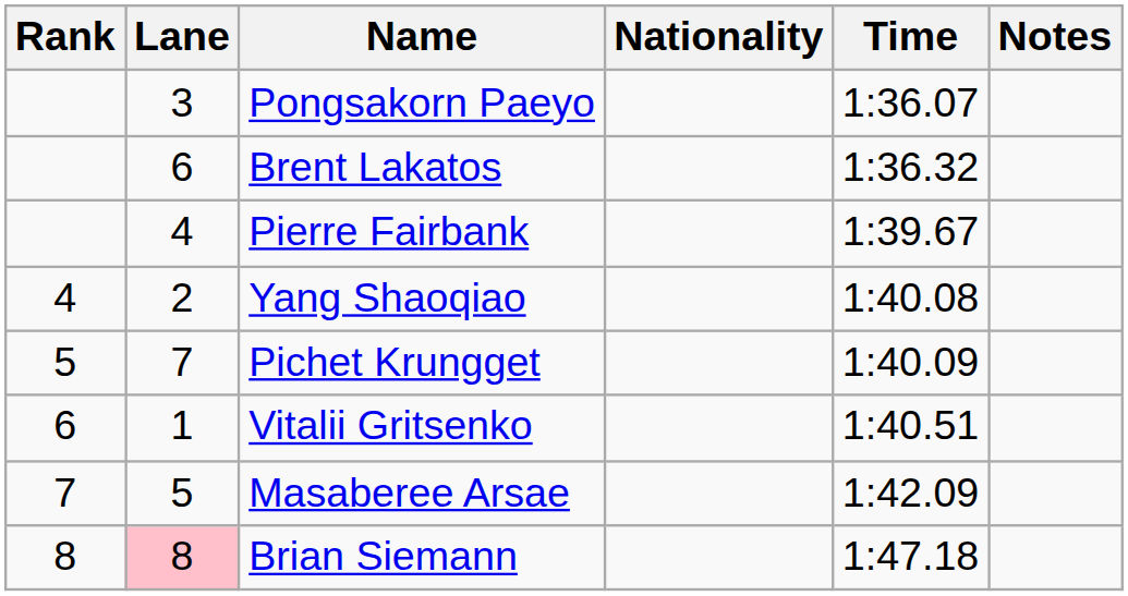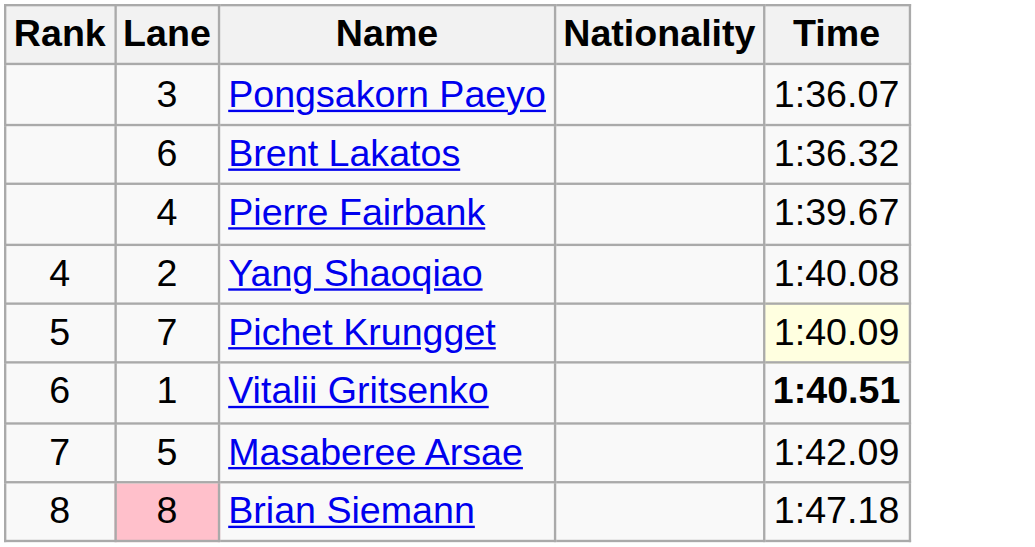 <table class="wikitable sortable" style="text-align:center">
 <tr>
 <th>Rank</th>
 <th>Lane</th>
 <th>Name</th>
 <th>Nationality</th>
 <th>Time</th>
-<th>Notes</th>
 </tr>
 <tr>
 <td></td>
 <td>3</td>
 <td align="left"><a href='#'>Pongsakorn Paeyo</a></td>
 <td align="left"></td>
 <td>1:36.07</td>
-<td></td>
 </tr>
 <tr>
 <td></td>
 <td>6</td>
 <td align="left"><a href='#'>Brent Lakatos</a></td>
 <td align="left"></td>
 <td>1:36.32</td>
-<td></td>
 </tr>
 <tr>
 <td></td>
 <td>4</td>
 <td align="left"><a href='#'>Pierre Fairbank</a></td>
 <td align="left"></td>
 <td>1:39.67</td>
-<td></td>
 </tr>
 <tr>
 <td>4</td>
 <td>2</td>
 <td align="left"><a href='#'>Yang Shaoqiao</a></td>
 <td align="left"></td>
 <td>1:40.08</td>
-<td></td>
 </tr>
 <tr>
 <td>5</td>
 <td>7</td>
 <td align="left"><a href='#'>Pichet Krungget</a></td>
 <td align="left"></td>
-<td>1:40.09</td>
-<td></td>
+<td style="background: lightyellow;">1:40.09</td>
 </tr>
 <tr>
 <td>6</td>
 <td>1</td>
 <td align="left"><a href='#'>Vitalii Gritsenko</a></td>
 <td align="left"></td>
-<td>1:40.51</td>
-<td></td>
+<td><strong>1:40.51</strong></td>
 </tr>
 <tr>
 <td>7</td>
 <td>5</td>
 <td align="left"><a href='#'>Masaberee Arsae</a></td>
 <td align="left"></td>
 <td>1:42.09</td>
-<td></td>
 </tr>
 <tr>
 <td>8</td>
 <td style="background: pink;">8</td>
 <td align="left"><a href='#'>Brian Siemann</a></td>
 <td align="left"></td>
 <td>1:47.18</td>
-<td></td>
 </tr>
 </table>
